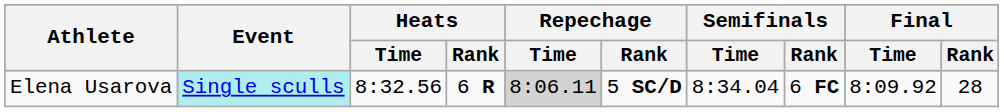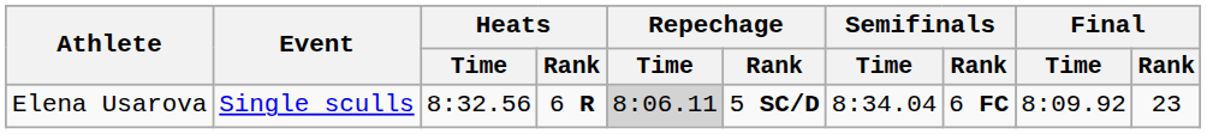 <table class="wikitable" style="font-size:90%;">
 <tr>
 <th rowspan="2">Athlete</th>
 <th rowspan="2">Event</th>
 <th colspan="2">Heats</th>
 <th colspan="2">Repechage</th>
 <th colspan="2">Semifinals</th>
 <th colspan="2">Final</th>
 </tr>
 <tr style="font-size:95%">
 <th>Time</th>
 <th>Rank</th>
 <th>Time</th>
 <th>Rank</th>
 <th>Time</th>
 <th>Rank</th>
 <th>Time</th>
 <th>Rank</th>
 </tr>
 <tr align=center>
 <td align=left>Elena Usarova</td>
-<td align=left style="background: paleturquoise;"><a href='#'>Single sculls</a></td>
+<td align=left><a href='#'>Single sculls</a></td>
 <td>8:32.56</td>
 <td>6 <strong>R</strong></td>
 <td style="background: lightgrey;">8:06.11</td>
 <td>5 <strong>SC/D</strong></td>
 <td>8:34.04</td>
 <td>6 <strong>FC</strong></td>
 <td>8:09.92</td>
-<td>28</td>
+<td>23</td>
 </tr>
 </table>
